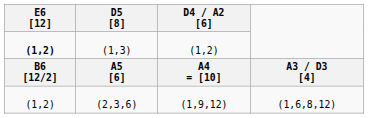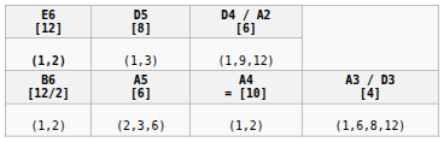 <table class=wikitable width=480>
 <tr>
 <th>E6<br>[12]</th>
 <th>D5<br>[8]</th>
 <th>D4 / A2<br>[6]</th>
 </tr>
 <tr valign=top align=center>
 <td><strong><br>(1,2)</strong></td>
 <td><br>(1,3)</td>
-<td><br>(1,2)</td>
+<td><br>(1,9,12)</td>
 </tr>
 <tr>
 <th>B6<br>[12/2]</th>
 <th>A5<br>[6]</th>
 <th>A4<br> = [10]</th>
 <th>A3 / D3<br>[4]</th>
 </tr>
 <tr valign=top align=center>
 <td><br>(1,2)</td>
 <td><br>(2,3,6)</td>
-<td><br>(1,9,12)</td>
+<td><br>(1,2)</td>
 <td><br>(1,6,8,12)</td>
 </tr>
 </table>
